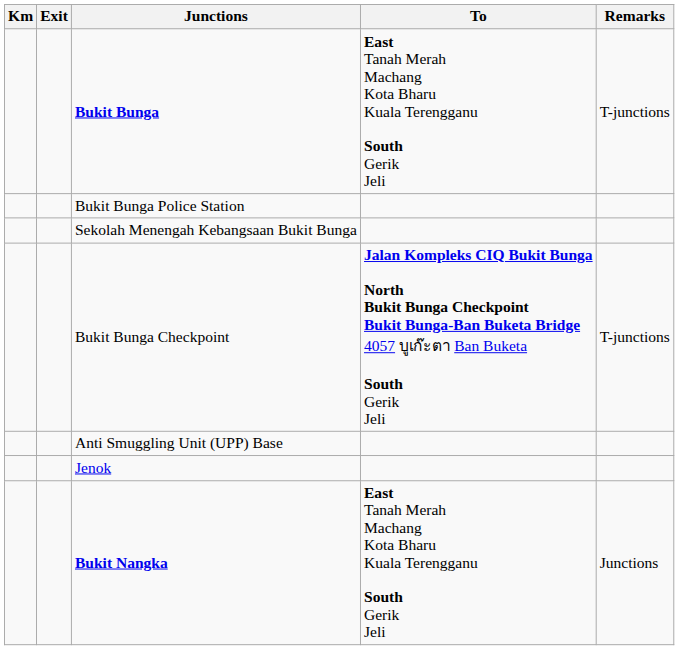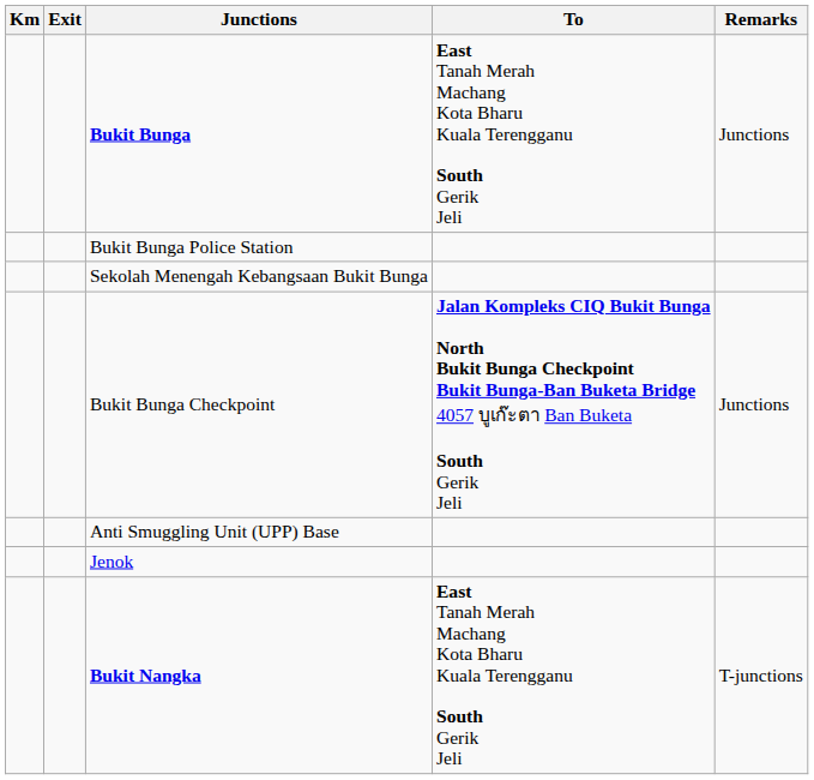 <table class="wikitable">
 <tr>
 <th>Km</th>
 <th>Exit</th>
 <th>Junctions</th>
 <th>To</th>
 <th>Remarks</th>
 </tr>
 <tr>
 <td></td>
 <td></td>
 <td><strong><a href='#'>Bukit Bunga</a></strong></td>
 <td><strong>East</strong><br>  Tanah Merah<br>  Machang<br> Kota Bharu<br>  Kuala Terengganu<br><br><strong>South</strong><br>  Gerik<br>  Jeli</td>
-<td>T-junctions</td>
+<td>Junctions</td>
 </tr>
 <tr>
 <td></td>
 <td></td>
 <td>Bukit Bunga Police Station</td>
 <td></td>
 <td></td>
 </tr>
 <tr>
 <td></td>
 <td></td>
 <td>Sekolah Menengah Kebangsaan Bukit Bunga</td>
 <td></td>
 <td></td>
 </tr>
 <tr>
 <td></td>
 <td></td>
 <td>Bukit Bunga Checkpoint</td>
 <td> <strong><a href='#'>Jalan Kompleks CIQ Bukit Bunga</a></strong><br><br><strong>North</strong><br><strong>Bukit Bunga Checkpoint</strong><br><strong><a href='#'>Bukit Bunga-Ban Buketa Bridge</a></strong><br><a href='#'>4057</a> บูเก๊ะตา <a href='#'>Ban Buketa</a><br><br><strong>South</strong><br>  Gerik<br>  Jeli</td>
-<td>T-junctions</td>
+<td>Junctions</td>
 </tr>
 <tr>
 <td></td>
 <td></td>
 <td>Anti Smuggling Unit (UPP) Base</td>
 <td></td>
 <td></td>
 </tr>
 <tr>
 <td></td>
 <td></td>
 <td><a href='#'>Jenok</a></td>
 <td></td>
 <td></td>
 </tr>
 <tr>
 <td></td>
 <td></td>
 <td><strong><a href='#'>Bukit Nangka</a></strong></td>
 <td><strong>East</strong><br>  Tanah Merah<br>  Machang<br> Kota Bharu<br>  Kuala Terengganu<br><br><strong>South</strong><br>  Gerik<br>  Jeli</td>
-<td>Junctions</td>
+<td>T-junctions</td>
 </tr>
 </table>
